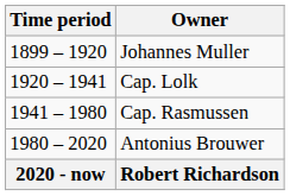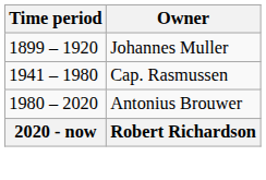 <table class="wikitable">
 <tr>
 <th>Time period</th>
 <th>Owner</th>
 </tr>
 <tr>
 <td>1899 – 1920</td>
 <td>Johannes Muller</td>
-</tr>
-<tr>
-<td>1920 – 1941</td>
-<td>Cap. Lolk</td>
 </tr>
 <tr>
 <td>1941 – 1980</td>
 <td>Cap. Rasmussen</td>
 </tr>
 <tr>
 <td>1980 – 2020</td>
 <td>Antonius Brouwer</td>
 </tr>
 <tr>
 <th>2020 - now</th>
 <th>Robert Richardson</th>
 </tr>
 </table>
